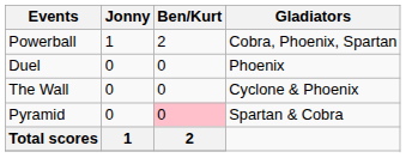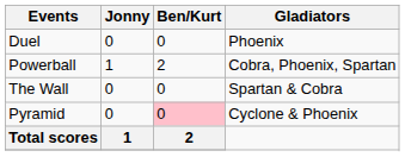 <table class="wikitable">
 <tr>
 <th>Events</th>
 <th>Jonny</th>
 <th>Ben/Kurt</th>
 <th>Gladiators</th>
 </tr>
 <tr>
+<td>Duel</td>
+<td>0</td>
+<td>0</td>
+<td>Phoenix</td>
+</tr>
+<tr>
 <td>Powerball</td>
 <td>1</td>
 <td>2</td>
 <td>Cobra, Phoenix, Spartan</td>
 </tr>
 <tr>
-<td>Duel</td>
-<td>0</td>
-<td>0</td>
-<td>Phoenix</td>
-</tr>
-<tr>
 <td>The Wall</td>
 <td>0</td>
 <td>0</td>
-<td>Cyclone & Phoenix</td>
+<td>Spartan & Cobra</td>
 </tr>
 <tr>
 <td>Pyramid</td>
 <td>0</td>
 <td style="background: pink;">0</td>
-<td>Spartan & Cobra</td>
+<td>Cyclone & Phoenix</td>
 </tr>
 <tr>
 <th>Total scores</th>
 <th>1</th>
 <th>2</th>
 </tr>
 <tr>
 </tr>
 </table>
